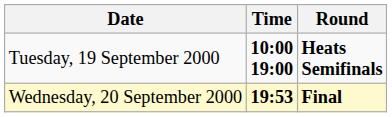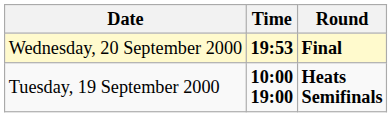 <table class="wikitable">
 <tr>
 <th>Date</th>
 <th>Time</th>
 <th>Round</th>
 </tr>
+<tr style=background:lemonchiffon>
+<td>Wednesday, 20 September 2000</td>
+<td><strong>19:53</strong></td>
+<td><strong>Final</strong></td>
+</tr>
 <tr>
 <td>Tuesday, 19 September 2000</td>
 <td><strong>10:00</strong><br><strong>19:00</strong></td>
 <td><strong>Heats</strong><br><strong>Semifinals</strong></td>
 </tr>
-<tr style=background:lemonchiffon>
-<td>Wednesday, 20 September 2000</td>
-<td><strong>19:53</strong></td>
-<td><strong>Final</strong></td>
-</tr>
 </table>
